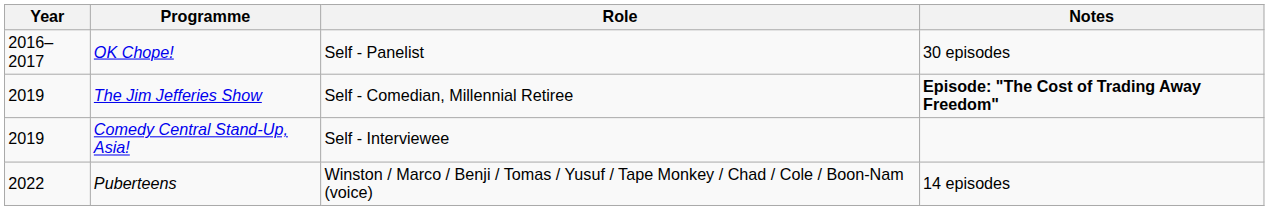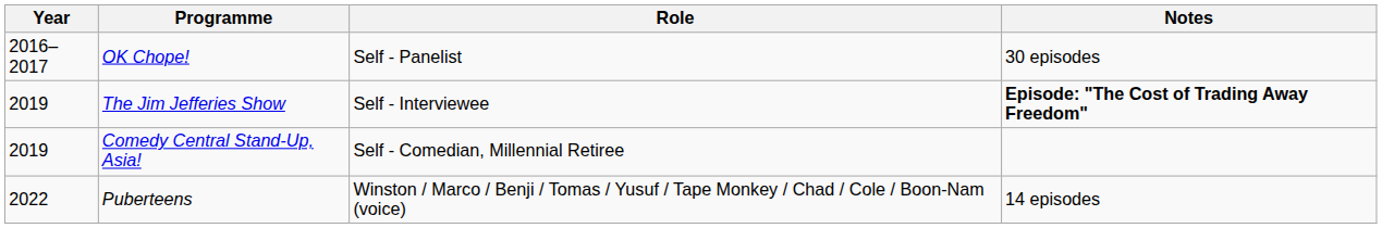 <table class="wikitable" style="border=">
 <tr>
 <th>Year</th>
 <th>Programme</th>
 <th>Role</th>
 <th>Notes</th>
 </tr>
 <tr>
 <td>2016–2017</td>
 <td><em><a href='#'>OK Chope!</a></em></td>
 <td>Self - Panelist</td>
 <td>30 episodes</td>
 </tr>
 <tr>
 <td>2019</td>
 <td><em><a href='#'>The Jim Jefferies Show</a></em></td>
-<td>Self - Comedian, Millennial Retiree</td>
+<td>Self - Interviewee</td>
 <td><strong>Episode: "The Cost of Trading Away Freedom"</strong></td>
 </tr>
 <tr>
 <td>2019</td>
 <td><em><a href='#'>Comedy Central Stand-Up, Asia!</a></em></td>
-<td>Self - Interviewee</td>
+<td>Self - Comedian, Millennial Retiree</td>
 <td></td>
 </tr>
 <tr>
 <td>2022</td>
 <td><em>Puberteens</em></td>
 <td>Winston / Marco / Benji / Tomas / Yusuf / Tape Monkey / Chad / Cole / Boon-Nam (voice)</td>
 <td>14 episodes</td>
 </tr>
 </table>
